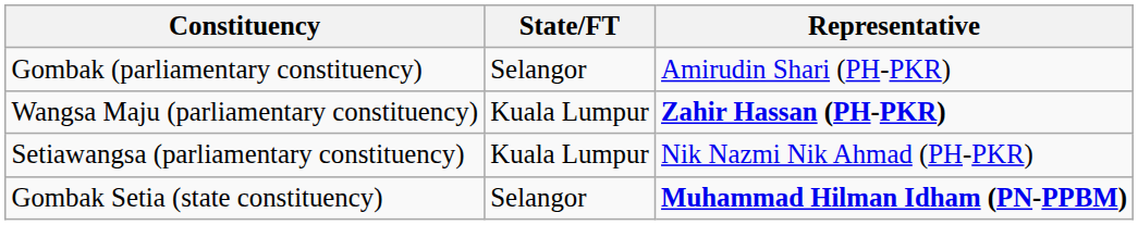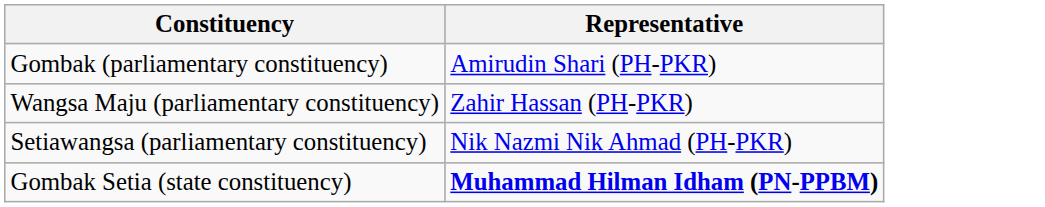 <table class="wikitable">
 <tr>
 <th>Constituency</th>
-<th>State/FT</th>
 <th>Representative</th>
 </tr>
 <tr>
 <td>Gombak (parliamentary constituency)</td>
-<td>Selangor</td>
 <td><a href='#'>Amirudin Shari</a> (<a href='#'>PH</a>-<a href='#'>PKR</a>)</td>
 </tr>
 <tr>
 <td>Wangsa Maju (parliamentary constituency)</td>
-<td>Kuala Lumpur</td>
-<td><strong><a href='#'>Zahir Hassan</a> (<a href='#'>PH</a>-<a href='#'>PKR</a>)</strong></td>
+<td><a href='#'>Zahir Hassan</a> (<a href='#'>PH</a>-<a href='#'>PKR</a>)</td>
 </tr>
 <tr>
 <td>Setiawangsa (parliamentary constituency)</td>
-<td>Kuala Lumpur</td>
 <td><a href='#'>Nik Nazmi Nik Ahmad</a> (<a href='#'>PH</a>-<a href='#'>PKR</a>)</td>
 </tr>
 <tr>
 <td>Gombak Setia (state constituency)</td>
-<td>Selangor</td>
 <td><strong><a href='#'>Muhammad Hilman Idham</a> (<a href='#'>PN</a>-<a href='#'>PPBM</a>)</strong></td>
 </tr>
 </table>
